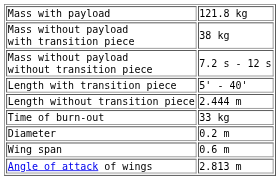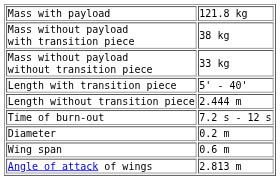 <table border="1">
 <tr>
 <td>Mass with payload</td>
 <td>121.8 kg</td>
 </tr>
 <tr>
 <td>Mass without payload<br>with transition piece</td>
 <td>38 kg</td>
 </tr>
 <tr>
 <td>Mass without payload<br>without transition piece</td>
-<td>7.2 s - 12 s</td>
+<td>33 kg</td>
 </tr>
 <tr>
 <td>Length with transition piece</td>
 <td>5' - 40'</td>
 </tr>
 <tr>
 <td>Length without transition piece</td>
 <td>2.444 m</td>
 </tr>
 <tr>
 <td>Time of burn-out</td>
-<td>33 kg</td>
+<td>7.2 s - 12 s</td>
 </tr>
 <tr>
 <td>Diameter</td>
 <td>0.2 m</td>
 </tr>
 <tr>
 <td>Wing span</td>
 <td>0.6 m</td>
 </tr>
 <tr>
 <td><a href='#'>Angle of attack</a> of wings</td>
 <td>2.813 m</td>
 </tr>
 </table>
